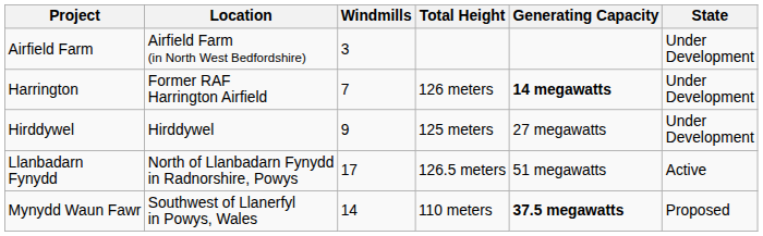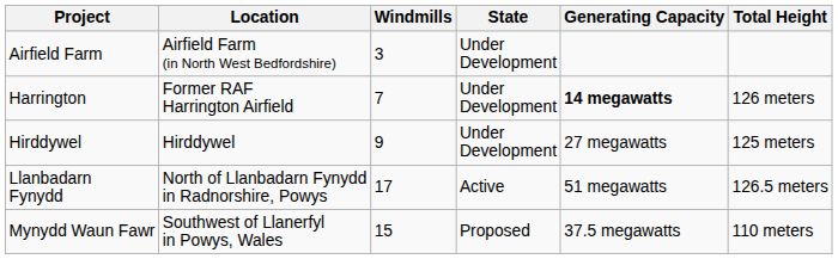 <table class="wikitable sortable" border="1">
 <tr>
 <th scope="col">Project</th>
 <th scope="col">Location</th>
 <th scope="col">Windmills</th>
+<th scope="col">State</th>
+<th scope="col">Generating Capacity</th>
 <th scope="col">Total Height</th>
-<th scope="col">Generating Capacity</th>
-<th scope="col">State</th>
 </tr>
 <tr>
 <td>Airfield Farm</td>
 <td>Airfield Farm<br><small>(in North West Bedfordshire)</small></td>
 <td>3</td>
+<td>Under <br>Development</td>
 <td></td>
 <td></td>
-<td>Under <br>Development</td>
 </tr>
 <tr>
 <td>Harrington</td>
 <td>Former RAF <br>Harrington Airfield</td>
 <td>7</td>
+<td>Under <br>Development</td>
+<td><strong>14 megawatts</strong></td>
 <td>126 meters</td>
-<td><strong>14 megawatts</strong></td>
-<td>Under <br>Development</td>
 </tr>
 <tr>
 <td>Hirddywel</td>
 <td>Hirddywel</td>
 <td>9</td>
+<td>Under <br>Development</td>
+<td>27 megawatts</td>
 <td>125 meters</td>
-<td>27 megawatts</td>
-<td>Under <br>Development</td>
 </tr>
 <tr>
 <td>Llanbadarn <br>Fynydd</td>
 <td>North of Llanbadarn Fynydd<br> in Radnorshire, Powys</td>
 <td>17</td>
+<td>Active</td>
+<td>51 megawatts</td>
 <td>126.5 meters</td>
-<td>51 megawatts</td>
-<td>Active</td>
 </tr>
 <tr>
 <td>Mynydd Waun Fawr</td>
 <td>Southwest of Llanerfyl<br> in Powys, Wales</td>
-<td>14</td>
+<td>15</td>
+<td>Proposed</td>
+<td>37.5 megawatts</td>
 <td>110 meters<br></td>
-<td><strong>37.5 megawatts</strong></td>
-<td>Proposed</td>
 </tr>
 </table>
